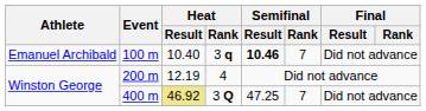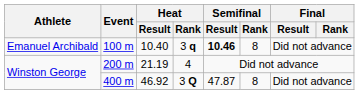 <table class="wikitable" style="font-size:90%">
 <tr>
 <th rowspan=2>Athlete</th>
 <th rowspan=2>Event</th>
 <th colspan=2>Heat</th>
 <th colspan=2>Semifinal</th>
 <th colspan=2>Final</th>
 </tr>
 <tr style="font-size:95%">
 <th>Result</th>
 <th>Rank</th>
 <th>Result</th>
 <th>Rank</th>
 <th>Result</th>
 <th>Rank</th>
 </tr>
 <tr align=center>
 <td align=left><a href='#'>Emanuel Archibald</a></td>
 <td align=left><a href='#'>100 m</a></td>
 <td>10.40</td>
 <td>3 <strong>q</strong></td>
 <td><strong>10.46</strong></td>
-<td>7</td>
+<td>8</td>
 <td colspan=2>Did not advance</td>
 </tr>
 <tr align=center>
 <td align=left rowspan=2><a href='#'>Winston George</a></td>
 <td align=left><a href='#'>200 m</a></td>
-<td>12.19</td>
+<td>21.19</td>
 <td>4</td>
 <td colspan=4>Did not advance</td>
 </tr>
 <tr align=center>
 <td align=left><a href='#'>400 m</a></td>
-<td style="background: khaki;">46.92</td>
+<td>46.92</td>
 <td>3 <strong>Q</strong></td>
-<td>47.25</td>
-<td>7</td>
+<td>47.87</td>
+<td>8</td>
 <td colspan=2>Did not advance</td>
 </tr>
 </table>
